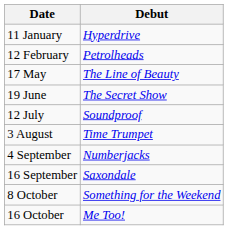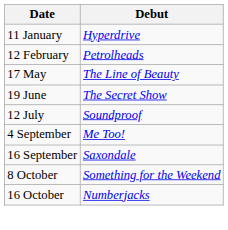 <table class="wikitable">
 <tr>
 <th>Date</th>
 <th>Debut</th>
 </tr>
 <tr>
 <td>11 January</td>
 <td><em><a href='#'>Hyperdrive</a></em></td>
 </tr>
 <tr>
 <td>12 February</td>
 <td><em><a href='#'>Petrolheads</a></em></td>
 </tr>
 <tr>
 <td>17 May</td>
 <td><em><a href='#'>The Line of Beauty</a></em></td>
 </tr>
 <tr>
 <td>19 June</td>
 <td><em><a href='#'>The Secret Show</a></em></td>
 </tr>
 <tr>
 <td>12 July</td>
 <td><em><a href='#'>Soundproof</a></em></td>
 </tr>
 <tr>
-<td>3 August</td>
-<td><em><a href='#'>Time Trumpet</a></em></td>
-</tr>
-<tr>
 <td>4 September</td>
-<td><em><a href='#'>Numberjacks</a></em></td>
+<td><em><a href='#'>Me Too!</a></em></td>
 </tr>
 <tr>
 <td>16 September</td>
 <td><em><a href='#'>Saxondale</a></em></td>
 </tr>
 <tr>
 <td>8 October</td>
 <td><em><a href='#'>Something for the Weekend</a></em></td>
 </tr>
 <tr>
 <td>16 October</td>
-<td><em><a href='#'>Me Too!</a></em></td>
+<td><em><a href='#'>Numberjacks</a></em></td>
 </tr>
 </table>
